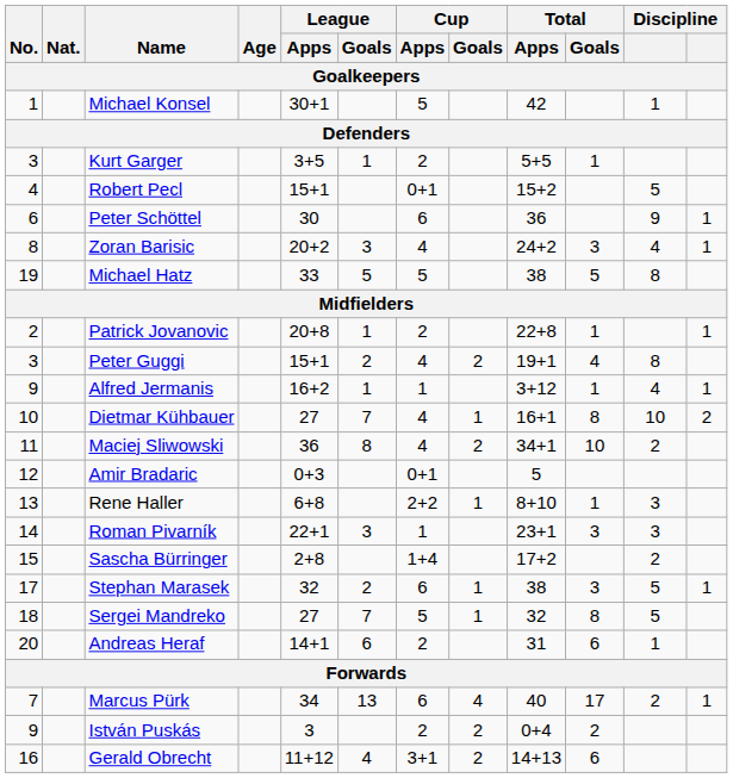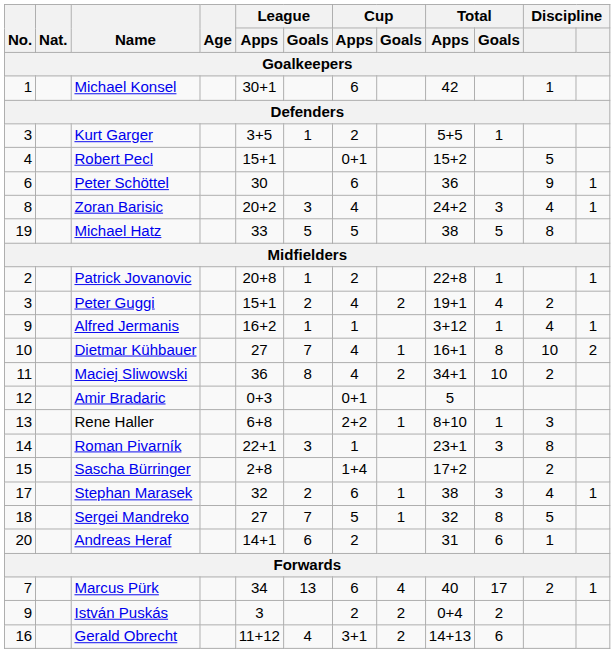 <table class="wikitable" style="text-align:center">
 <tr>
 <th rowspan="2" valign="bottom">No.</th>
 <th rowspan="2" valign="bottom">Nat.</th>
 <th rowspan="2" valign="bottom">Name</th>
 <th rowspan="2" valign="bottom">Age</th>
 <th colspan="2" width="85">League</th>
 <th colspan="2" width="85">Cup</th>
 <th colspan="2" width="85">Total</th>
 <th colspan="2" width="85">Discipline</th>
 </tr>
 <tr>
 <th>Apps</th>
 <th>Goals</th>
 <th>Apps</th>
 <th>Goals</th>
 <th>Apps</th>
 <th>Goals</th>
 <th></th>
 <th></th>
 </tr>
 <tr>
 <th colspan=20>Goalkeepers</th>
 </tr>
 <tr>
 <td align="right">1</td>
 <td></td>
 <td align="left"><a href='#'>Michael Konsel</a></td>
 <td></td>
 <td>30+1</td>
 <td></td>
-<td>5</td>
+<td>6</td>
 <td></td>
 <td>42</td>
 <td></td>
 <td>1</td>
 <td></td>
 </tr>
 <tr>
 <th colspan=20>Defenders</th>
 </tr>
 <tr>
 <td align="right">3</td>
 <td></td>
 <td align="left"><a href='#'>Kurt Garger</a></td>
 <td></td>
 <td>3+5</td>
 <td>1</td>
 <td>2</td>
 <td></td>
 <td>5+5</td>
 <td>1</td>
 <td></td>
 <td></td>
 </tr>
 <tr>
 <td align="right">4</td>
 <td></td>
 <td align="left"><a href='#'>Robert Pecl</a></td>
 <td></td>
 <td>15+1</td>
 <td></td>
 <td>0+1</td>
 <td></td>
 <td>15+2</td>
 <td></td>
 <td>5</td>
 <td></td>
 </tr>
 <tr>
 <td align="right">6</td>
 <td></td>
 <td align="left"><a href='#'>Peter Schöttel</a></td>
 <td></td>
 <td>30</td>
 <td></td>
 <td>6</td>
 <td></td>
 <td>36</td>
 <td></td>
 <td>9</td>
 <td>1</td>
 </tr>
 <tr>
 <td align="right">8</td>
 <td></td>
 <td align="left"><a href='#'>Zoran Barisic</a></td>
 <td></td>
 <td>20+2</td>
 <td>3</td>
 <td>4</td>
 <td></td>
 <td>24+2</td>
 <td>3</td>
 <td>4</td>
 <td>1</td>
 </tr>
 <tr>
 <td align="right">19</td>
 <td></td>
 <td align="left"><a href='#'>Michael Hatz</a></td>
 <td></td>
 <td>33</td>
 <td>5</td>
 <td>5</td>
 <td></td>
 <td>38</td>
 <td>5</td>
 <td>8</td>
 <td></td>
 </tr>
 <tr>
 <th colspan=20>Midfielders</th>
 </tr>
 <tr>
 <td align="right">2</td>
 <td></td>
 <td align="left"><a href='#'>Patrick Jovanovic</a></td>
 <td></td>
 <td>20+8</td>
 <td>1</td>
 <td>2</td>
 <td></td>
 <td>22+8</td>
 <td>1</td>
 <td></td>
 <td>1</td>
 </tr>
 <tr>
 <td align="right">3</td>
 <td></td>
 <td align="left"><a href='#'>Peter Guggi</a></td>
 <td></td>
 <td>15+1</td>
 <td>2</td>
 <td>4</td>
 <td>2</td>
 <td>19+1</td>
 <td>4</td>
-<td>8</td>
+<td>2</td>
 <td></td>
 </tr>
 <tr>
 <td align="right">9</td>
 <td></td>
 <td align="left"><a href='#'>Alfred Jermanis</a></td>
 <td></td>
 <td>16+2</td>
 <td>1</td>
 <td>1</td>
 <td></td>
 <td>3+12</td>
 <td>1</td>
 <td>4</td>
 <td>1</td>
 </tr>
 <tr>
 <td align="right">10</td>
 <td></td>
 <td align="left"><a href='#'>Dietmar Kühbauer</a></td>
 <td></td>
 <td>27</td>
 <td>7</td>
 <td>4</td>
 <td>1</td>
 <td>16+1</td>
 <td>8</td>
 <td>10</td>
 <td>2</td>
 </tr>
 <tr>
 <td align="right">11</td>
 <td></td>
 <td align="left"><a href='#'>Maciej Sliwowski</a></td>
 <td></td>
 <td>36</td>
 <td>8</td>
 <td>4</td>
 <td>2</td>
 <td>34+1</td>
 <td>10</td>
 <td>2</td>
 <td></td>
 </tr>
 <tr>
 <td align="right">12</td>
 <td></td>
 <td align="left"><a href='#'>Amir Bradaric</a></td>
 <td></td>
 <td>0+3</td>
 <td></td>
 <td>0+1</td>
 <td></td>
 <td>5</td>
 <td></td>
 <td></td>
 <td></td>
 </tr>
 <tr>
 <td align="right">13</td>
 <td></td>
 <td align="left">Rene Haller</td>
 <td></td>
 <td>6+8</td>
 <td></td>
 <td>2+2</td>
 <td>1</td>
 <td>8+10</td>
 <td>1</td>
 <td>3</td>
 <td></td>
 </tr>
 <tr>
 <td align="right">14</td>
 <td></td>
 <td align="left"><a href='#'>Roman Pivarník</a></td>
 <td></td>
 <td>22+1</td>
 <td>3</td>
 <td>1</td>
 <td></td>
 <td>23+1</td>
 <td>3</td>
-<td>3</td>
+<td>8</td>
 <td></td>
 </tr>
 <tr>
 <td align="right">15</td>
 <td></td>
 <td align="left"><a href='#'>Sascha Bürringer</a></td>
 <td></td>
 <td>2+8</td>
 <td></td>
 <td>1+4</td>
 <td></td>
 <td>17+2</td>
 <td></td>
 <td>2</td>
 <td></td>
 </tr>
 <tr>
 <td align="right">17</td>
 <td></td>
 <td align="left"><a href='#'>Stephan Marasek</a></td>
 <td></td>
 <td>32</td>
 <td>2</td>
 <td>6</td>
 <td>1</td>
 <td>38</td>
 <td>3</td>
-<td>5</td>
+<td>4</td>
 <td>1</td>
 </tr>
 <tr>
 <td align="right">18</td>
 <td></td>
 <td align="left"><a href='#'>Sergei Mandreko</a></td>
 <td></td>
 <td>27</td>
 <td>7</td>
 <td>5</td>
 <td>1</td>
 <td>32</td>
 <td>8</td>
 <td>5</td>
 <td></td>
 </tr>
 <tr>
 <td align="right">20</td>
 <td></td>
 <td align="left"><a href='#'>Andreas Heraf</a></td>
 <td></td>
 <td>14+1</td>
 <td>6</td>
 <td>2</td>
 <td></td>
 <td>31</td>
 <td>6</td>
 <td>1</td>
 <td></td>
 </tr>
 <tr>
 <th colspan=20>Forwards</th>
 </tr>
 <tr>
 <td align="right">7</td>
 <td></td>
 <td align="left"><a href='#'>Marcus Pürk</a></td>
 <td></td>
 <td>34</td>
 <td>13</td>
 <td>6</td>
 <td>4</td>
 <td>40</td>
 <td>17</td>
 <td>2</td>
 <td>1</td>
 </tr>
 <tr>
 <td align="right">9</td>
 <td></td>
 <td align="left"><a href='#'>István Puskás</a></td>
 <td></td>
 <td>3</td>
 <td></td>
 <td>2</td>
 <td>2</td>
 <td>0+4</td>
 <td>2</td>
 <td></td>
 <td></td>
 </tr>
 <tr>
 <td align="right">16</td>
 <td></td>
 <td align="left"><a href='#'>Gerald Obrecht</a></td>
 <td></td>
 <td>11+12</td>
 <td>4</td>
 <td>3+1</td>
 <td>2</td>
 <td>14+13</td>
 <td>6</td>
 <td></td>
 <td></td>
 </tr>
 </table>
